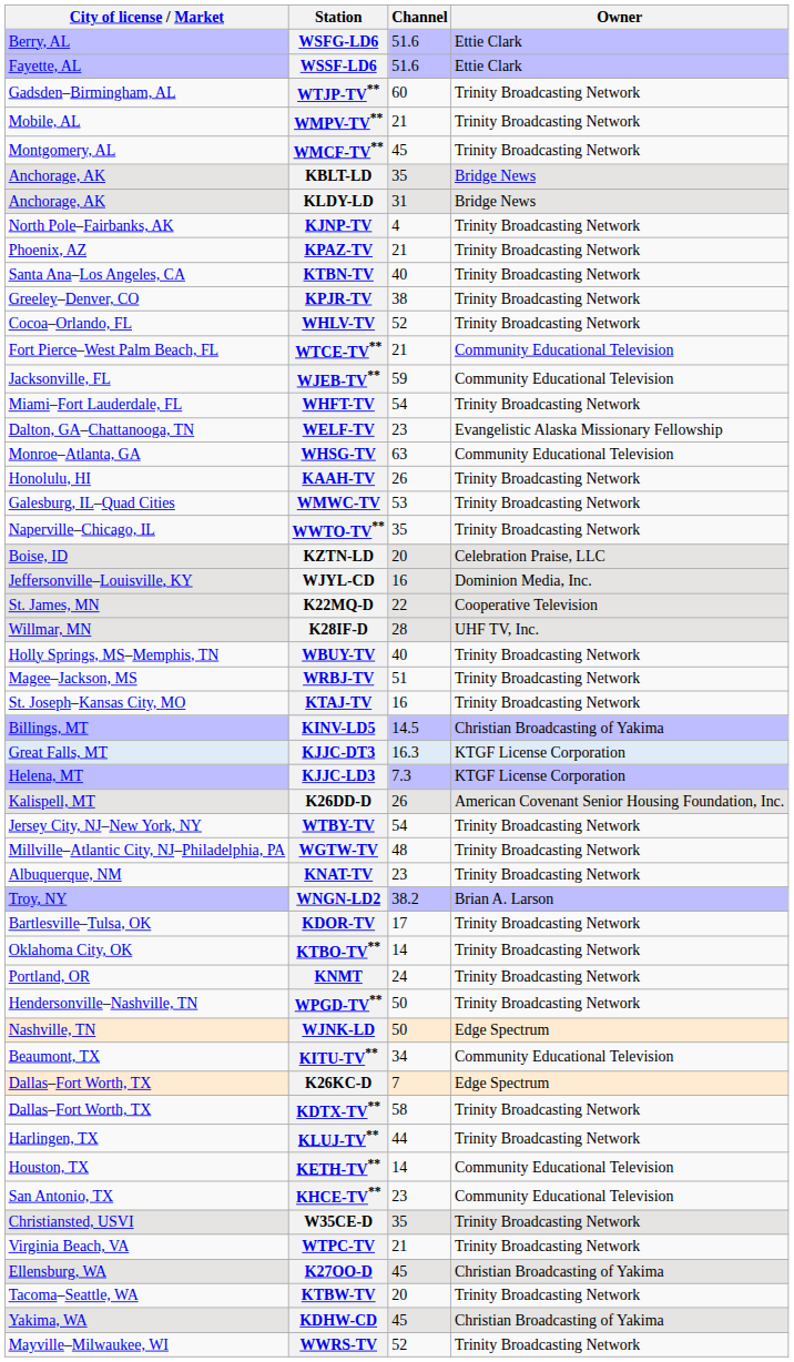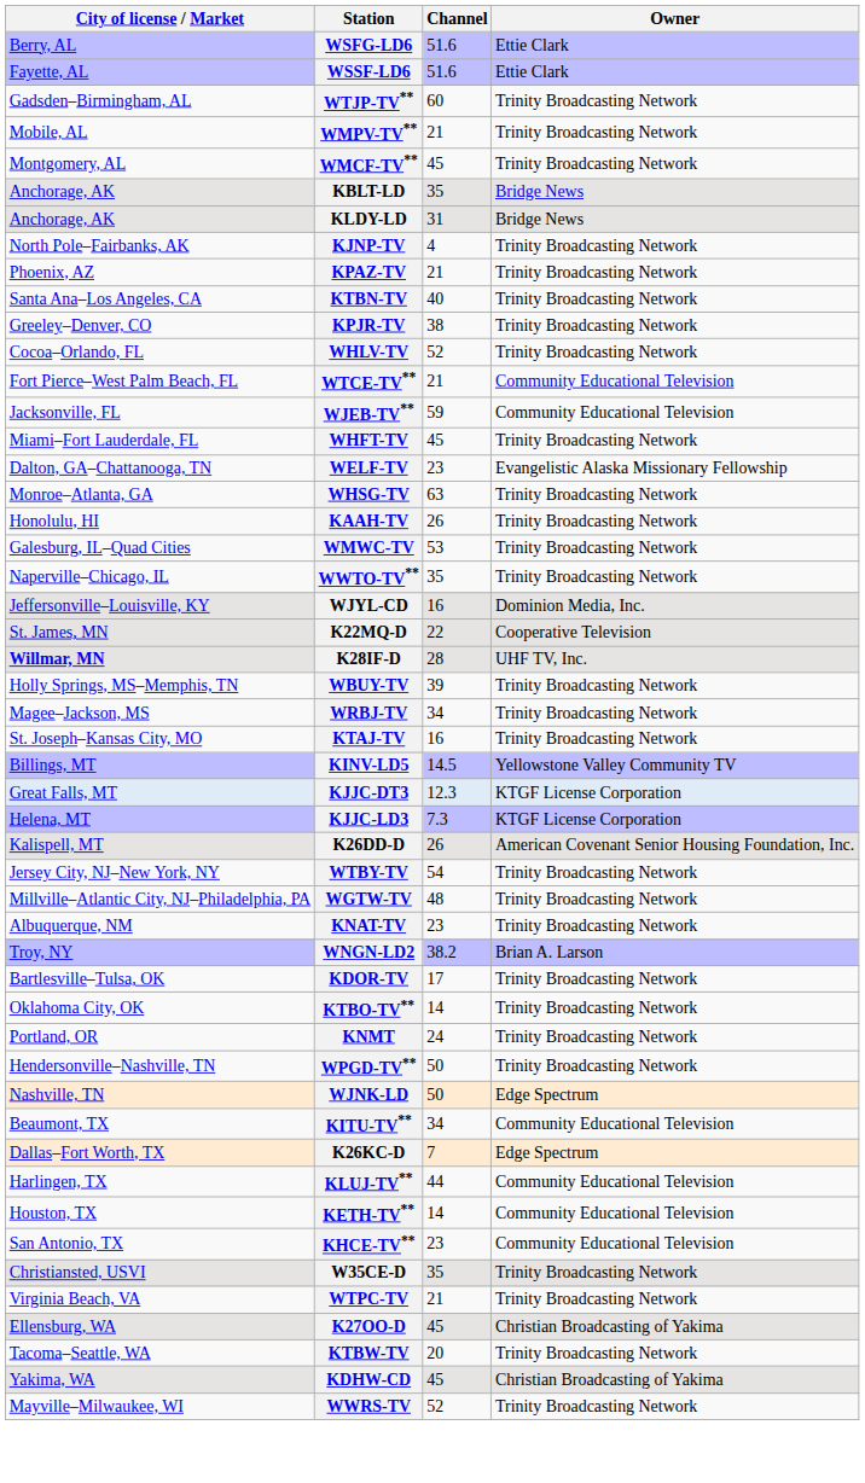 <table class="wikitable sortable">
 <tr>
 <th scope="col"><a href='#'>City of license</a> / <a href='#'>Market</a></th>
 <th scope="col">Station</th>
 <th scope="col">Channel</th>
 <th scope="col">Owner</th>
 </tr>
 <tr style="background-color:#bdbdff;">
 <td><a href='#'>Berry, AL</a></td>
 <th scope="row"><a href='#'>WSFG-LD6</a></th>
 <td>51.6</td>
 <td>Ettie Clark</td>
 </tr>
 <tr style="background-color:#bdbdff;">
 <td><a href='#'>Fayette, AL</a></td>
 <th scope="row"><a href='#'>WSSF-LD6</a></th>
 <td>51.6</td>
 <td>Ettie Clark</td>
 </tr>
 <tr>
 <td><a href='#'>Gadsden</a>–<a href='#'>Birmingham, AL</a></td>
 <th scope="row"><a href='#'>WTJP-TV</a><sup>**</sup></th>
 <td>60</td>
 <td>Trinity Broadcasting Network</td>
 </tr>
 <tr>
 <td><a href='#'>Mobile, AL</a></td>
 <th scope="row"><a href='#'>WMPV-TV</a><sup>**</sup></th>
 <td>21</td>
 <td>Trinity Broadcasting Network</td>
 </tr>
 <tr>
 <td><a href='#'>Montgomery, AL</a></td>
 <th scope="row"><a href='#'>WMCF-TV</a><sup>**</sup></th>
 <td>45</td>
 <td>Trinity Broadcasting Network</td>
 </tr>
 <tr style="background-color:#e5e4e2;">
 <td><a href='#'>Anchorage, AK</a></td>
 <th scope="row">KBLT-LD</th>
 <td>35</td>
 <td><a href='#'>Bridge News</a></td>
 </tr>
 <tr style="background-color:#e5e4e2;">
 <td><a href='#'>Anchorage, AK</a></td>
 <th scope="row">KLDY-LD</th>
 <td>31</td>
 <td>Bridge News</td>
 </tr>
 <tr>
 <td><a href='#'>North Pole</a>–<a href='#'>Fairbanks, AK</a></td>
 <th scope="row"><a href='#'>KJNP-TV</a></th>
 <td>4</td>
 <td>Trinity Broadcasting Network</td>
 </tr>
 <tr>
 <td><a href='#'>Phoenix, AZ</a></td>
 <th scope="row"><a href='#'>KPAZ-TV</a></th>
 <td>21</td>
 <td>Trinity Broadcasting Network</td>
 </tr>
 <tr>
 <td><a href='#'>Santa Ana</a>–<a href='#'>Los Angeles, CA</a></td>
 <th scope="row"><a href='#'>KTBN-TV</a></th>
 <td>40</td>
 <td>Trinity Broadcasting Network</td>
 </tr>
 <tr>
 <td><a href='#'>Greeley</a>–<a href='#'>Denver, CO</a></td>
 <th scope="row"><a href='#'>KPJR-TV</a></th>
 <td>38</td>
 <td>Trinity Broadcasting Network</td>
 </tr>
 <tr>
 <td><a href='#'>Cocoa</a>–<a href='#'>Orlando, FL</a></td>
 <th scope="row"><a href='#'>WHLV-TV</a></th>
 <td>52</td>
 <td>Trinity Broadcasting Network</td>
 </tr>
 <tr>
 <td><a href='#'>Fort Pierce</a>–<a href='#'>West Palm Beach, FL</a></td>
 <th scope="row"><a href='#'>WTCE-TV</a><sup>**</sup></th>
 <td>21</td>
 <td><a href='#'>Community Educational Television</a></td>
 </tr>
 <tr>
 <td><a href='#'>Jacksonville, FL</a></td>
 <th scope="row"><a href='#'>WJEB-TV</a><sup>**</sup></th>
 <td>59</td>
 <td>Community Educational Television</td>
 </tr>
 <tr>
 <td><a href='#'>Miami</a>–<a href='#'>Fort Lauderdale, FL</a></td>
 <th scope="row"><a href='#'>WHFT-TV</a></th>
-<td>54</td>
+<td>45</td>
 <td>Trinity Broadcasting Network</td>
 </tr>
 <tr>
 <td><a href='#'>Dalton, GA</a>–<a href='#'>Chattanooga, TN</a></td>
 <th scope="row"><a href='#'>WELF-TV</a></th>
 <td>23</td>
 <td>Evangelistic Alaska Missionary Fellowship</td>
 </tr>
 <tr>
 <td><a href='#'>Monroe</a>–<a href='#'>Atlanta, GA</a></td>
 <th scope="row"><a href='#'>WHSG-TV</a></th>
 <td>63</td>
-<td>Community Educational Television</td>
+<td>Trinity Broadcasting Network</td>
 </tr>
 <tr>
 <td><a href='#'>Honolulu, HI</a></td>
 <th scope="row"><a href='#'>KAAH-TV</a></th>
 <td>26</td>
 <td>Trinity Broadcasting Network</td>
 </tr>
 <tr>
 <td><a href='#'>Galesburg, IL</a>–<a href='#'>Quad Cities</a></td>
 <th scope="row"><a href='#'>WMWC-TV</a></th>
 <td>53</td>
 <td>Trinity Broadcasting Network</td>
 </tr>
 <tr>
 <td><a href='#'>Naperville</a>–<a href='#'>Chicago, IL</a></td>
 <th scope="row"><a href='#'>WWTO-TV</a><sup>**</sup></th>
 <td>35</td>
 <td>Trinity Broadcasting Network</td>
 </tr>
 <tr style="background-color:#e5e4e2;">
-<td><a href='#'>Boise, ID</a></td>
-<th scope="row">KZTN-LD</th>
-<td>20</td>
-<td>Celebration Praise, LLC</td>
-</tr>
-<tr style="background-color:#e5e4e2;">
 <td><a href='#'>Jeffersonville</a>–<a href='#'>Louisville, KY</a></td>
 <th scope="row">WJYL-CD</th>
 <td>16</td>
 <td>Dominion Media, Inc.</td>
 </tr>
 <tr style="background-color:#e5e4e2;">
 <td><a href='#'>St. James, MN</a></td>
 <th scope="row">K22MQ-D</th>
 <td>22</td>
 <td>Cooperative Television</td>
 </tr>
 <tr style="background-color:#e5e4e2;">
-<td><a href='#'>Willmar, MN</a></td>
+<td><strong><a href='#'>Willmar, MN</a></strong></td>
 <th scope="row">K28IF-D</th>
 <td>28</td>
 <td>UHF TV, Inc.</td>
 </tr>
 <tr>
 <td><a href='#'>Holly Springs, MS</a>–<a href='#'>Memphis, TN</a></td>
 <th scope="row"><a href='#'>WBUY-TV</a></th>
-<td>40</td>
+<td>39</td>
 <td>Trinity Broadcasting Network</td>
 </tr>
 <tr>
 <td><a href='#'>Magee</a>–<a href='#'>Jackson, MS</a></td>
 <th scope="row"><a href='#'>WRBJ-TV</a></th>
-<td>51</td>
+<td>34</td>
 <td>Trinity Broadcasting Network</td>
 </tr>
 <tr>
 <td><a href='#'>St. Joseph</a>–<a href='#'>Kansas City, MO</a></td>
 <th scope="row"><a href='#'>KTAJ-TV</a></th>
 <td>16</td>
 <td>Trinity Broadcasting Network</td>
 </tr>
 <tr style="background-color:#bdbdff;">
 <td><a href='#'>Billings, MT</a></td>
 <th scope="row"><a href='#'>KINV-LD5</a></th>
 <td>14.5</td>
-<td>Christian Broadcasting of Yakima</td>
+<td>Yellowstone Valley Community TV</td>
 </tr>
 <tr style="background-color:#DFEBF6;">
 <td><a href='#'>Great Falls, MT</a></td>
 <th scope="row"><a href='#'>KJJC-DT3</a></th>
-<td>16.3</td>
+<td>12.3</td>
 <td>KTGF License Corporation</td>
 </tr>
 <tr style="background-color:#bdbdff;">
 <td><a href='#'>Helena, MT</a></td>
 <th scope="row"><a href='#'>KJJC-LD3</a></th>
 <td>7.3</td>
 <td>KTGF License Corporation</td>
 </tr>
 <tr style="background-color:#e5e4e2;">
 <td><a href='#'>Kalispell, MT</a></td>
 <th scope="row">K26DD-D</th>
 <td>26</td>
 <td>American Covenant Senior Housing Foundation, Inc.</td>
 </tr>
 <tr>
 <td><a href='#'>Jersey City, NJ</a>–<a href='#'>New York, NY</a></td>
 <th scope="row"><a href='#'>WTBY-TV</a></th>
 <td>54</td>
 <td>Trinity Broadcasting Network</td>
 </tr>
 <tr>
 <td><a href='#'>Millville</a>–<a href='#'>Atlantic City, NJ</a>–<a href='#'>Philadelphia, PA</a></td>
 <th scope="row"><a href='#'>WGTW-TV</a></th>
 <td>48</td>
 <td>Trinity Broadcasting Network</td>
 </tr>
 <tr>
 <td><a href='#'>Albuquerque, NM</a></td>
 <th scope="row"><a href='#'>KNAT-TV</a></th>
 <td>23</td>
 <td>Trinity Broadcasting Network</td>
 </tr>
 <tr style="background-color:#bdbdff;">
 <td><a href='#'>Troy, NY</a></td>
 <th scope="row"><a href='#'>WNGN-LD2</a></th>
 <td>38.2</td>
 <td>Brian A. Larson</td>
 </tr>
 <tr>
 <td><a href='#'>Bartlesville</a>–<a href='#'>Tulsa, OK</a></td>
 <th scope="row"><a href='#'>KDOR-TV</a></th>
 <td>17</td>
 <td>Trinity Broadcasting Network</td>
 </tr>
 <tr>
 <td><a href='#'>Oklahoma City, OK</a></td>
 <th scope="row"><a href='#'>KTBO-TV</a><sup>**</sup></th>
 <td>14</td>
 <td>Trinity Broadcasting Network</td>
 </tr>
 <tr>
 <td><a href='#'>Portland, OR</a></td>
 <th scope="row"><a href='#'>KNMT</a></th>
 <td>24</td>
 <td>Trinity Broadcasting Network</td>
 </tr>
 <tr>
 <td><a href='#'>Hendersonville</a>–<a href='#'>Nashville, TN</a></td>
 <th scope="row"><a href='#'>WPGD-TV</a><sup>**</sup></th>
 <td>50</td>
 <td>Trinity Broadcasting Network</td>
 </tr>
 <tr style="background-color:#ffebd2;">
 <td><a href='#'>Nashville, TN</a></td>
 <th scope="row"><a href='#'>WJNK-LD</a></th>
 <td>50</td>
 <td>Edge Spectrum</td>
 </tr>
 <tr>
 <td><a href='#'>Beaumont, TX</a></td>
 <th scope="row"><a href='#'>KITU-TV</a><sup>**</sup></th>
 <td>34</td>
 <td>Community Educational Television</td>
 </tr>
 <tr style="background-color:#ffebd2;">
 <td><a href='#'>Dallas</a>–<a href='#'>Fort Worth, TX</a></td>
 <th scope="row">K26KC-D</th>
 <td>7</td>
 <td>Edge Spectrum</td>
 </tr>
 <tr>
-<td><a href='#'>Dallas</a>–<a href='#'>Fort Worth, TX</a></td>
-<th scope="row"><a href='#'>KDTX-TV</a><sup>**</sup></th>
-<td>58</td>
-<td>Trinity Broadcasting Network</td>
-</tr>
-<tr>
 <td><a href='#'>Harlingen, TX</a></td>
 <th scope="row"><a href='#'>KLUJ-TV</a><sup>**</sup></th>
 <td>44</td>
-<td>Trinity Broadcasting Network</td>
+<td>Community Educational Television</td>
 </tr>
 <tr>
 <td><a href='#'>Houston, TX</a></td>
 <th scope="row"><a href='#'>KETH-TV</a><sup>**</sup></th>
 <td>14</td>
 <td>Community Educational Television</td>
 </tr>
 <tr>
 <td><a href='#'>San Antonio, TX</a></td>
 <th scope="row"><a href='#'>KHCE-TV</a><sup>**</sup></th>
 <td>23</td>
 <td>Community Educational Television</td>
 </tr>
 <tr style="background-color:#e5e4e2;">
 <td><a href='#'>Christiansted, USVI</a></td>
 <th scope="row">W35CE-D</th>
 <td>35</td>
 <td>Trinity Broadcasting Network</td>
 </tr>
 <tr>
 <td><a href='#'>Virginia Beach, VA</a></td>
 <th scope="row"><a href='#'>WTPC-TV</a></th>
 <td>21</td>
 <td>Trinity Broadcasting Network</td>
 </tr>
 <tr style="background-color:#e5e4e2;">
 <td><a href='#'>Ellensburg, WA</a></td>
 <th scope="row"><a href='#'>K27OO-D</a></th>
 <td>45</td>
 <td>Christian Broadcasting of Yakima</td>
 </tr>
 <tr>
 <td><a href='#'>Tacoma</a>–<a href='#'>Seattle, WA</a></td>
 <th scope="row"><a href='#'>KTBW-TV</a></th>
 <td>20</td>
 <td>Trinity Broadcasting Network</td>
 </tr>
 <tr style="background-color:#e5e4e2;">
 <td><a href='#'>Yakima, WA</a></td>
 <th scope="row"><a href='#'>KDHW-CD</a></th>
 <td>45</td>
 <td>Christian Broadcasting of Yakima</td>
 </tr>
 <tr>
 <td><a href='#'>Mayville</a>–<a href='#'>Milwaukee, WI</a></td>
 <th scope="row"><a href='#'>WWRS-TV</a></th>
 <td>52</td>
 <td>Trinity Broadcasting Network</td>
 </tr>
 </table>
